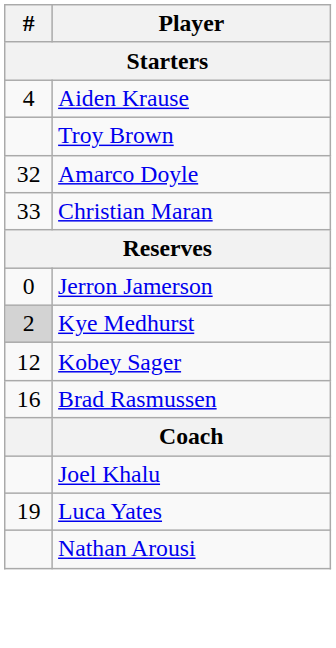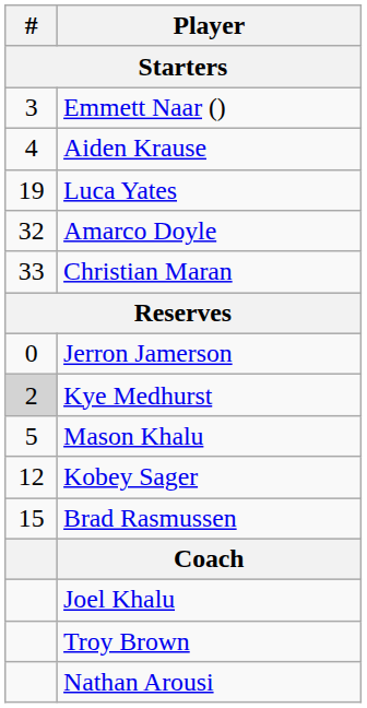 <table class="wikitable" style="text-align:center">
 <tr>
 <th scope="col" width="25px">#</th>
 <th scope="col" width="180px">Player</th>
 </tr>
 <tr>
 <th scope="col" colspan="2">Starters</th>
 </tr>
 <tr>
+<td>3</td>
+<td style="text-align:left"><a href='#'>Emmett Naar</a> ()</td>
+</tr>
+<tr>
 <td>4</td>
 <td style="text-align:left"><a href='#'>Aiden Krause</a></td>
 </tr>
 <tr>
-<td></td>
-<td style="text-align:left"><a href='#'>Troy Brown</a></td>
+<td>19</td>
+<td style="text-align:left"><a href='#'>Luca Yates</a></td>
 </tr>
 <tr>
 <td>32</td>
 <td style="text-align:left"><a href='#'>Amarco Doyle</a></td>
 </tr>
 <tr>
 <td>33</td>
 <td style="text-align:left"><a href='#'>Christian Maran</a></td>
 </tr>
 <tr>
 <th scope="col" colspan="2">Reserves</th>
 </tr>
 <tr>
 <td>0</td>
 <td style="text-align:left"><a href='#'>Jerron Jamerson</a></td>
 </tr>
 <tr>
 <td style="background: lightgrey;">2</td>
 <td style="text-align:left"><a href='#'>Kye Medhurst</a></td>
 </tr>
 <tr>
+<td>5</td>
+<td style="text-align:left"><a href='#'>Mason Khalu</a></td>
+</tr>
+<tr>
 <td>12</td>
 <td style="text-align:left"><a href='#'>Kobey Sager</a></td>
 </tr>
 <tr>
-<td>16</td>
+<td>15</td>
 <td style="text-align:left"><a href='#'>Brad Rasmussen</a></td>
 </tr>
 <tr>
 <th scope="col" width="25px"></th>
 <th scope="col" width="180px">Coach</th>
 </tr>
 <tr>
 <td></td>
 <td style="text-align:left"><a href='#'>Joel Khalu</a></td>
 </tr>
 <tr>
-<td>19</td>
-<td style="text-align:left"><a href='#'>Luca Yates</a></td>
+<td></td>
+<td style="text-align:left"><a href='#'>Troy Brown</a></td>
 </tr>
 <tr>
 <td></td>
 <td style="text-align:left"><a href='#'>Nathan Arousi</a></td>
 </tr>
 </table>
